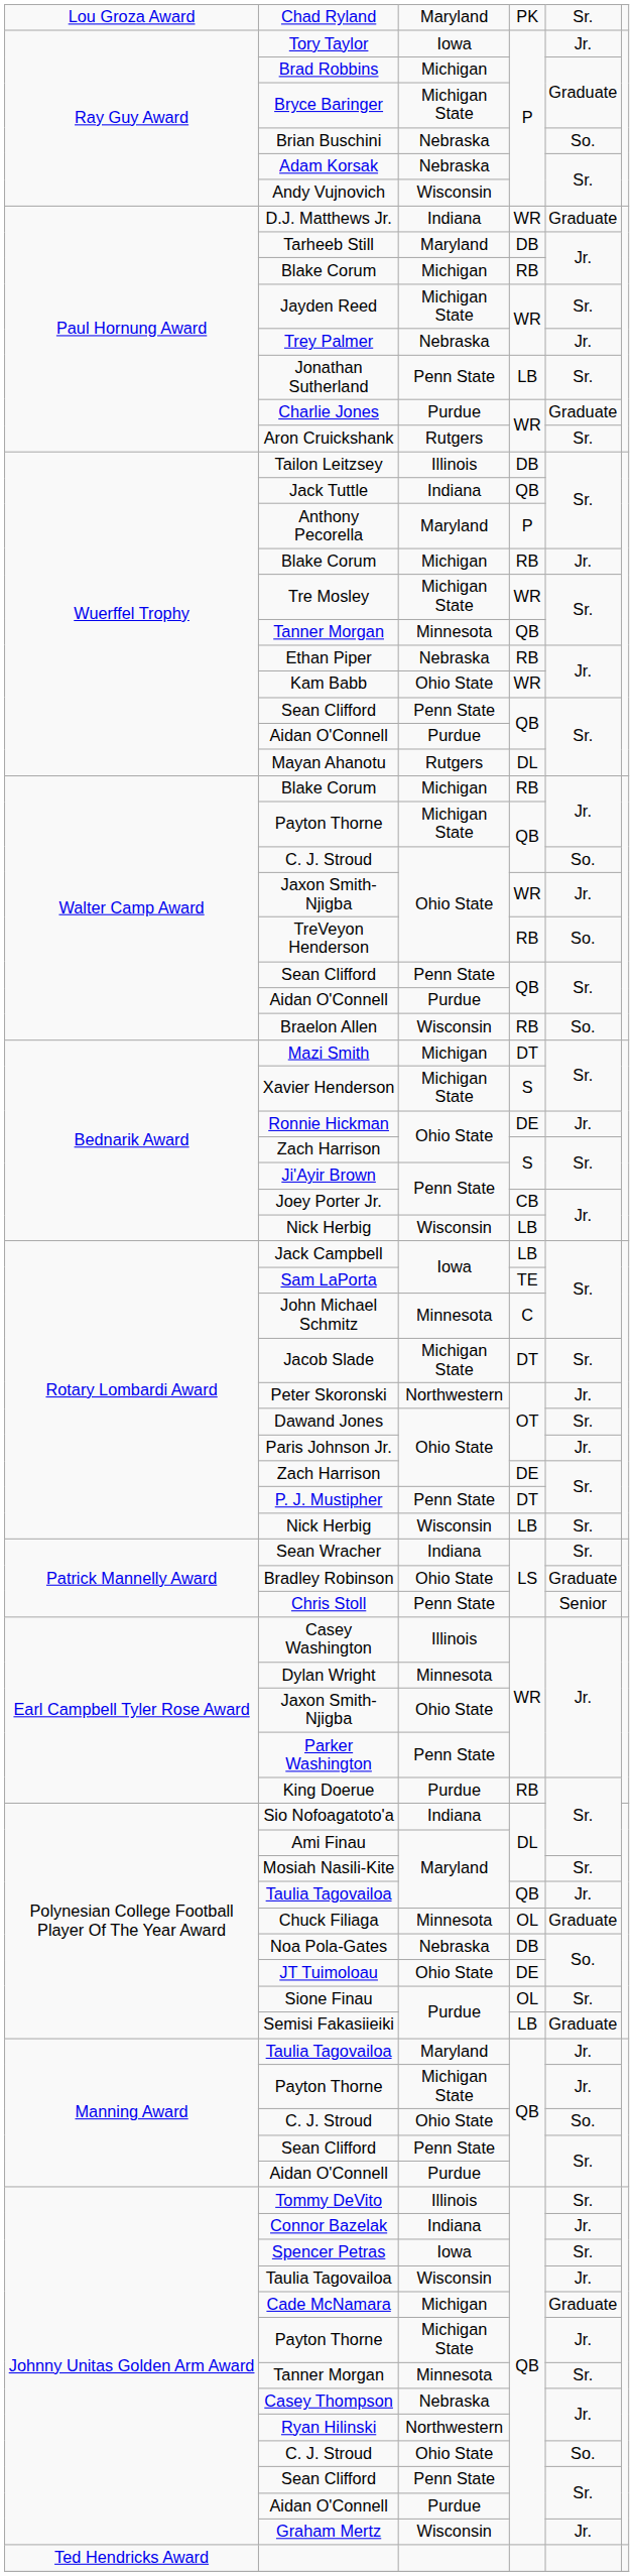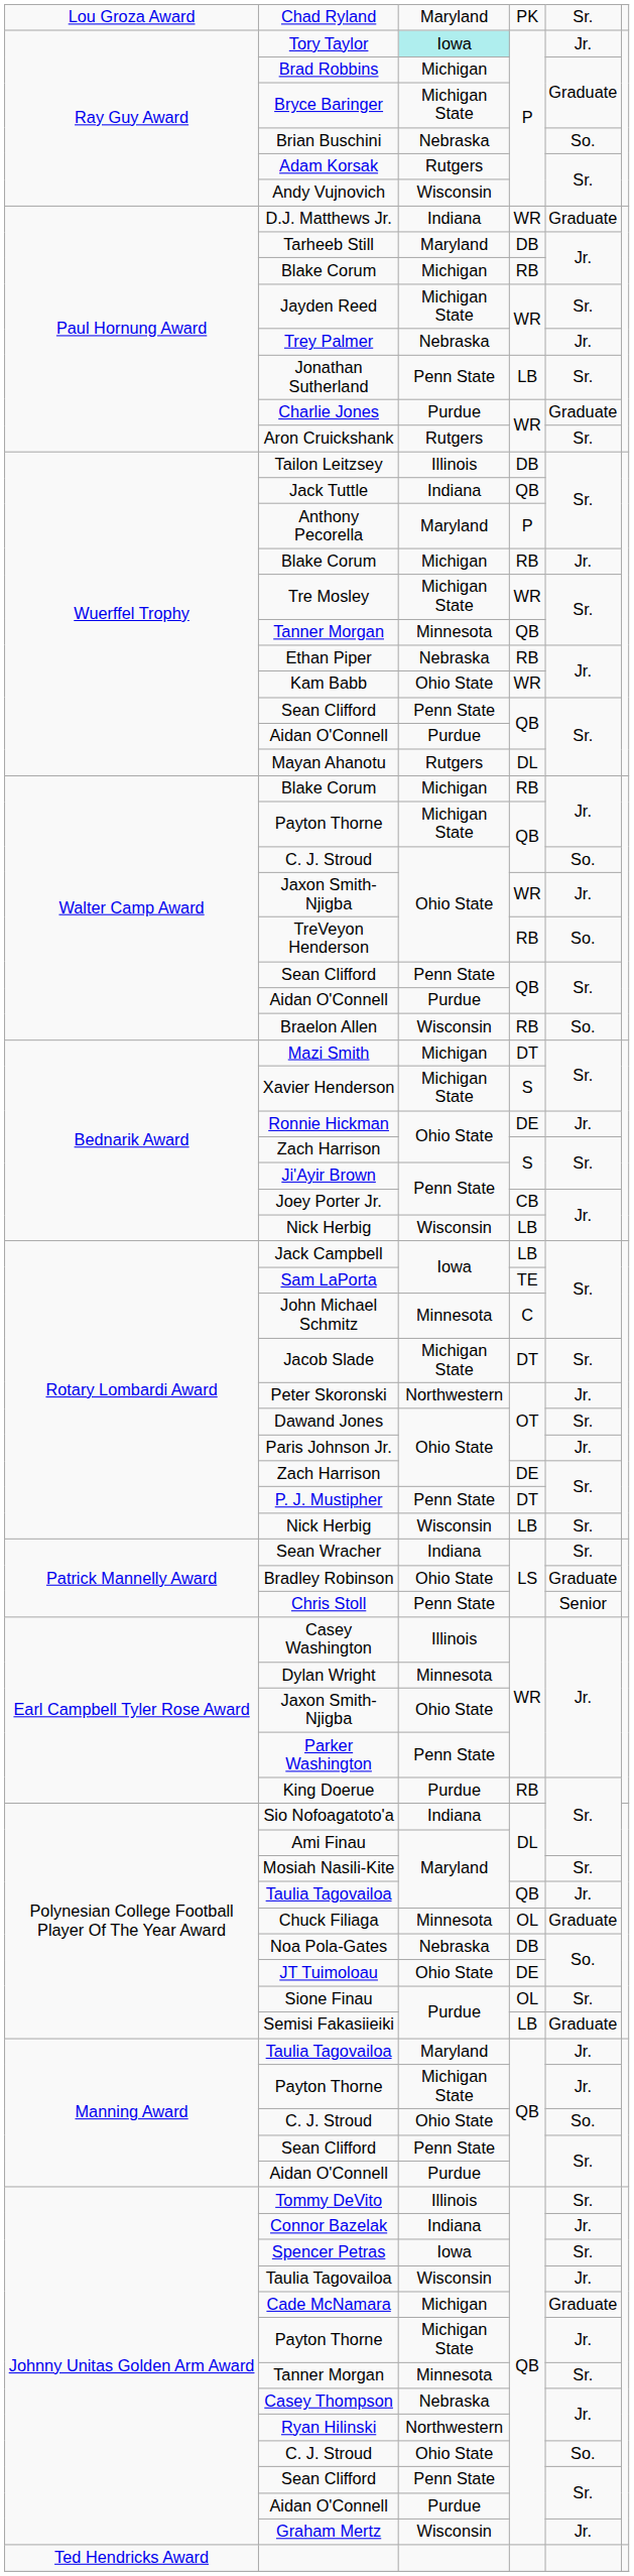 <table class="wikitable" style="text-align:center;">
 <tr>
 <td><a href='#'>Lou Groza Award</a></td>
 <td><a href='#'>Chad Ryland</a></td>
 <td>Maryland</td>
 <td>PK</td>
 <td>Sr.</td>
 <td></td>
 </tr>
 <tr>
 <td rowspan=6><a href='#'>Ray Guy Award</a></td>
 <td><a href='#'>Tory Taylor</a></td>
-<td>Iowa</td>
+<td style="background: paleturquoise;">Iowa</td>
 <td rowspan=6>P</td>
 <td>Jr.</td>
 <td rowspan=6></td>
 </tr>
 <tr>
 <td><a href='#'>Brad Robbins</a></td>
 <td>Michigan</td>
 <td rowspan=2> Graduate</td>
 </tr>
 <tr>
 <td><a href='#'>Bryce Baringer</a></td>
 <td>Michigan State</td>
 </tr>
 <tr>
 <td>Brian Buschini</td>
 <td>Nebraska</td>
 <td>So.</td>
 </tr>
 <tr>
 <td><a href='#'>Adam Korsak</a></td>
-<td>Nebraska</td>
+<td>Rutgers</td>
 <td rowspan=2>Sr.</td>
 </tr>
 <tr>
 <td>Andy Vujnovich</td>
 <td>Wisconsin</td>
 </tr>
 <tr>
 <td rowspan=8><a href='#'>Paul Hornung Award</a></td>
 <td>D.J. Matthews Jr.</td>
 <td>Indiana</td>
 <td>WR</td>
 <td> Graduate</td>
 <td rowspan=8></td>
 </tr>
 <tr>
 <td>Tarheeb Still</td>
 <td>Maryland</td>
 <td>DB</td>
 <td rowspan=2>Jr.</td>
 </tr>
 <tr>
 <td>Blake Corum</td>
 <td>Michigan</td>
 <td>RB</td>
 </tr>
 <tr>
 <td>Jayden Reed</td>
 <td>Michigan State</td>
 <td rowspan=2>WR</td>
 <td>Sr.</td>
 </tr>
 <tr>
 <td><a href='#'>Trey Palmer</a></td>
 <td>Nebraska</td>
 <td>Jr.</td>
 </tr>
 <tr>
 <td>Jonathan Sutherland</td>
 <td>Penn State</td>
 <td>LB</td>
 <td> Sr.</td>
 </tr>
 <tr>
 <td><a href='#'>Charlie Jones</a></td>
 <td>Purdue</td>
 <td rowspan=2>WR</td>
 <td> Graduate</td>
 </tr>
 <tr>
 <td>Aron Cruickshank</td>
 <td>Rutgers</td>
 <td>Sr.</td>
 </tr>
 <tr>
 <td rowspan=11><a href='#'>Wuerffel Trophy</a></td>
 <td>Tailon Leitzsey</td>
 <td>Illinois</td>
 <td>DB</td>
 <td rowspan=3>Sr.</td>
 <td rowspan=11></td>
 </tr>
 <tr>
 <td>Jack Tuttle</td>
 <td>Indiana</td>
 <td>QB</td>
 </tr>
 <tr>
 <td>Anthony Pecorella</td>
 <td>Maryland</td>
 <td>P</td>
 </tr>
 <tr>
 <td>Blake Corum</td>
 <td>Michigan</td>
 <td>RB</td>
 <td>Jr.</td>
 </tr>
 <tr>
 <td>Tre Mosley</td>
 <td>Michigan State</td>
 <td>WR</td>
 <td rowspan=2>Sr.</td>
 </tr>
 <tr>
 <td><a href='#'>Tanner Morgan</a></td>
 <td>Minnesota</td>
 <td>QB</td>
 </tr>
 <tr>
 <td>Ethan Piper</td>
 <td>Nebraska</td>
 <td>RB</td>
 <td rowspan=2>Jr.</td>
 </tr>
 <tr>
 <td>Kam Babb</td>
 <td>Ohio State</td>
 <td>WR</td>
 </tr>
 <tr>
 <td>Sean Clifford</td>
 <td>Penn State</td>
 <td rowspan=2>QB</td>
 <td rowspan=3>Sr.</td>
 </tr>
 <tr>
 <td>Aidan O'Connell</td>
 <td>Purdue</td>
 </tr>
 <tr>
 <td>Mayan Ahanotu</td>
 <td>Rutgers</td>
 <td>DL</td>
 </tr>
 <tr>
 <td rowspan=8><a href='#'>Walter Camp Award</a></td>
 <td>Blake Corum</td>
 <td>Michigan</td>
 <td>RB</td>
 <td rowspan=2>Jr.</td>
 <td rowspan=8></td>
 </tr>
 <tr>
 <td>Payton Thorne</td>
 <td>Michigan State</td>
 <td rowspan=2>QB</td>
 </tr>
 <tr>
 <td>C. J. Stroud</td>
 <td rowspan=3>Ohio State</td>
 <td>So.</td>
 </tr>
 <tr>
 <td>Jaxon Smith-Njigba</td>
 <td>WR</td>
 <td>Jr.</td>
 </tr>
 <tr>
 <td>TreVeyon Henderson</td>
 <td>RB</td>
 <td>So.</td>
 </tr>
 <tr>
 <td>Sean Clifford</td>
 <td>Penn State</td>
 <td rowspan=2>QB</td>
 <td rowspan=2>Sr.</td>
 </tr>
 <tr>
 <td>Aidan O'Connell</td>
 <td>Purdue</td>
 </tr>
 <tr>
 <td>Braelon Allen</td>
 <td>Wisconsin</td>
 <td>RB</td>
 <td>So.</td>
 </tr>
 <tr>
 <td rowspan=7><a href='#'>Bednarik Award</a></td>
 <td><a href='#'>Mazi Smith</a></td>
 <td>Michigan</td>
 <td>DT</td>
 <td rowspan=2>Sr.</td>
 <td rowspan=7></td>
 </tr>
 <tr>
 <td>Xavier Henderson</td>
 <td>Michigan State</td>
 <td>S</td>
 </tr>
 <tr>
 <td><a href='#'>Ronnie Hickman</a></td>
 <td rowspan=2>Ohio State</td>
 <td>DE</td>
 <td>Jr.</td>
 </tr>
 <tr>
 <td>Zach Harrison</td>
 <td rowspan=2>S</td>
 <td rowspan=2>Sr.</td>
 </tr>
 <tr>
 <td><a href='#'>Ji'Ayir Brown</a></td>
 <td rowspan=2>Penn State</td>
 </tr>
 <tr>
 <td>Joey Porter Jr.</td>
 <td>CB</td>
 <td rowspan=2>Jr.</td>
 </tr>
 <tr>
 <td>Nick Herbig</td>
 <td>Wisconsin</td>
 <td>LB</td>
 </tr>
 <tr>
 <td rowspan=10><a href='#'>Rotary Lombardi Award</a></td>
 <td>Jack Campbell</td>
 <td rowspan=2>Iowa</td>
 <td>LB</td>
 <td rowspan=3>Sr.</td>
 <td rowspan=10></td>
 </tr>
 <tr>
 <td><a href='#'>Sam LaPorta</a></td>
 <td>TE</td>
 </tr>
 <tr>
 <td>John Michael Schmitz</td>
 <td>Minnesota</td>
 <td>C</td>
 </tr>
 <tr>
 <td>Jacob Slade</td>
 <td>Michigan State</td>
 <td>DT</td>
 <td> Sr.</td>
 </tr>
 <tr>
 <td>Peter Skoronski</td>
 <td>Northwestern</td>
 <td rowspan=3>OT</td>
 <td>Jr.</td>
 </tr>
 <tr>
 <td>Dawand Jones</td>
 <td rowspan=3>Ohio State</td>
 <td>Sr.</td>
 </tr>
 <tr>
 <td>Paris Johnson Jr.</td>
 <td>Jr.</td>
 </tr>
 <tr>
 <td>Zach Harrison</td>
 <td>DE</td>
 <td rowspan=2>Sr.</td>
 </tr>
 <tr>
 <td><a href='#'>P. J. Mustipher</a></td>
 <td>Penn State</td>
 <td>DT</td>
 </tr>
 <tr>
 <td>Nick Herbig</td>
 <td>Wisconsin</td>
 <td>LB</td>
 <td> Sr.</td>
 </tr>
 <tr>
 <td rowspan=3><a href='#'>Patrick Mannelly Award</a></td>
 <td>Sean Wracher</td>
 <td>Indiana</td>
 <td rowspan=3>LS</td>
 <td>Sr.</td>
 <td rowspan=3></td>
 </tr>
 <tr>
 <td>Bradley Robinson</td>
 <td>Ohio State</td>
 <td> Graduate</td>
 </tr>
 <tr>
 <td><a href='#'>Chris Stoll</a></td>
 <td>Penn State</td>
 <td> Senior</td>
 </tr>
 <tr>
 <td rowspan=5><a href='#'>Earl Campbell Tyler Rose Award</a></td>
 <td>Casey Washington</td>
 <td>Illinois</td>
 <td rowspan=4>WR</td>
 <td rowspan=4>Jr.</td>
 <td rowspan=5></td>
 </tr>
 <tr>
 <td>Dylan Wright</td>
 <td>Minnesota</td>
 </tr>
 <tr>
 <td>Jaxon Smith-Njigba</td>
 <td>Ohio State</td>
 </tr>
 <tr>
 <td><a href='#'>Parker Washington</a></td>
 <td>Penn State</td>
 </tr>
 <tr>
 <td>King Doerue</td>
 <td>Purdue</td>
 <td>RB</td>
 <td rowspan=3>Sr.</td>
 </tr>
 <tr>
 <td rowspan=9>Polynesian College Football Player Of The Year Award</td>
 <td>Sio Nofoagatoto'a</td>
 <td>Indiana</td>
 <td rowspan=3>DL</td>
 <td rowspan=9></td>
 </tr>
 <tr>
 <td>Ami Finau</td>
 <td rowspan=3>Maryland</td>
 </tr>
 <tr>
 <td>Mosiah Nasili-Kite</td>
 <td> Sr.</td>
 </tr>
 <tr>
 <td><a href='#'>Taulia Tagovailoa</a></td>
 <td>QB</td>
 <td> Jr.</td>
 </tr>
 <tr>
 <td>Chuck Filiaga</td>
 <td>Minnesota</td>
 <td>OL</td>
 <td> Graduate</td>
 </tr>
 <tr>
 <td>Noa Pola-Gates</td>
 <td>Nebraska</td>
 <td>DB</td>
 <td rowspan=2>So.</td>
 </tr>
 <tr>
 <td><a href='#'>JT Tuimoloau</a></td>
 <td>Ohio State</td>
 <td>DE</td>
 </tr>
 <tr>
 <td>Sione Finau</td>
 <td rowspan=2>Purdue</td>
 <td>OL</td>
 <td>Sr.</td>
 </tr>
 <tr>
 <td>Semisi Fakasiieiki</td>
 <td>LB</td>
 <td> Graduate</td>
 </tr>
 <tr>
 <td rowspan=5><a href='#'>Manning Award</a></td>
 <td><a href='#'>Taulia Tagovailoa</a></td>
 <td>Maryland</td>
 <td rowspan=5>QB</td>
 <td> Jr.</td>
 <td rowspan=5></td>
 </tr>
 <tr>
 <td>Payton Thorne</td>
 <td>Michigan State</td>
 <td>Jr.</td>
 </tr>
 <tr>
 <td>C. J. Stroud</td>
 <td>Ohio State</td>
 <td>So.</td>
 </tr>
 <tr>
 <td>Sean Clifford</td>
 <td>Penn State</td>
 <td rowspan=2>Sr.</td>
 </tr>
 <tr>
 <td>Aidan O'Connell</td>
 <td>Purdue</td>
 </tr>
 <tr>
 <td rowspan=13><a href='#'>Johnny Unitas Golden Arm Award</a></td>
 <td><a href='#'>Tommy DeVito</a></td>
 <td>Illinois</td>
 <td rowspan=13>QB</td>
 <td>Sr.</td>
 <td rowspan=13></td>
 </tr>
 <tr>
 <td><a href='#'>Connor Bazelak</a></td>
 <td>Indiana</td>
 <td> Jr.</td>
 </tr>
 <tr>
 <td><a href='#'>Spencer Petras</a></td>
 <td>Iowa</td>
 <td> Sr.</td>
 </tr>
 <tr>
 <td>Taulia Tagovailoa</td>
 <td>Wisconsin</td>
 <td> Jr.</td>
 </tr>
 <tr>
 <td><a href='#'>Cade McNamara</a></td>
 <td>Michigan</td>
 <td> Graduate</td>
 </tr>
 <tr>
 <td>Payton Thorne</td>
 <td>Michigan State</td>
 <td> Jr.</td>
 </tr>
 <tr>
 <td>Tanner Morgan</td>
 <td>Minnesota</td>
 <td>Sr.</td>
 </tr>
 <tr>
 <td><a href='#'>Casey Thompson</a></td>
 <td>Nebraska</td>
 <td rowspan=2>Jr.</td>
 </tr>
 <tr>
 <td><a href='#'>Ryan Hilinski</a></td>
 <td>Northwestern</td>
 </tr>
 <tr>
 <td>C. J. Stroud</td>
 <td>Ohio State</td>
 <td>So.</td>
 </tr>
 <tr>
 <td>Sean Clifford</td>
 <td>Penn State</td>
 <td rowspan=2>Sr.</td>
 </tr>
 <tr>
 <td>Aidan O'Connell</td>
 <td>Purdue</td>
 </tr>
 <tr>
 <td><a href='#'>Graham Mertz</a></td>
 <td>Wisconsin</td>
 <td> Jr.</td>
 </tr>
 <tr>
 <td><a href='#'>Ted Hendricks Award</a></td>
 <td></td>
 <td></td>
 <td></td>
 <td></td>
 <td></td>
 </tr>
 <tr>
 </tr>
 </table>
